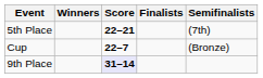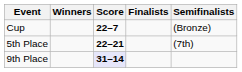 <table class="wikitable">
 <tr>
 <th>Event</th>
 <th>Winners</th>
 <th>Score</th>
 <th>Finalists</th>
 <th>Semifinalists</th>
 </tr>
 <tr>
+<td>Cup</td>
+<td><strong></strong></td>
+<td><strong>22–7</strong></td>
+<td></td>
+<td> (Bronze)<br></td>
+</tr>
+<tr>
 <td>5th Place</td>
 <td><strong></strong></td>
 <td><strong>22–21</strong></td>
 <td></td>
 <td> (7th)<br></td>
-</tr>
-<tr>
-<td>Cup</td>
-<td><strong></strong></td>
-<td><strong>22–7</strong></td>
-<td></td>
-<td> (Bronze)<br></td>
 </tr>
 <tr>
 <td>9th Place</td>
 <td><strong></strong></td>
 <td style="background: lavender;"><strong>31–14</strong></td>
 <td></td>
 <td></td>
 </tr>
 </table>
